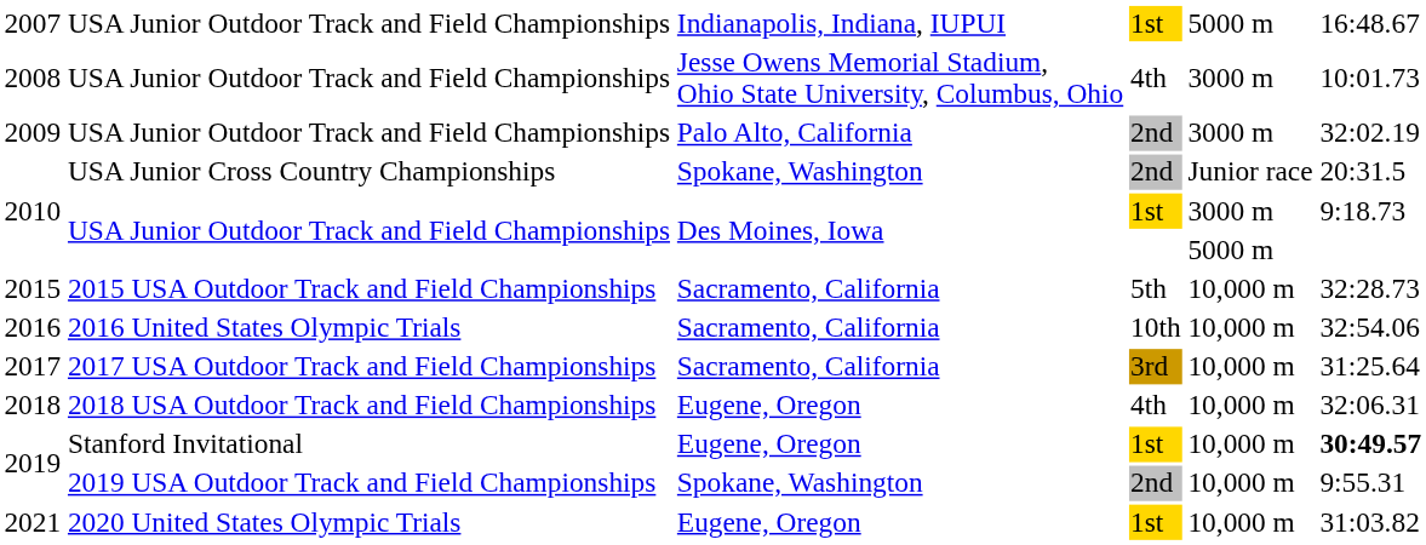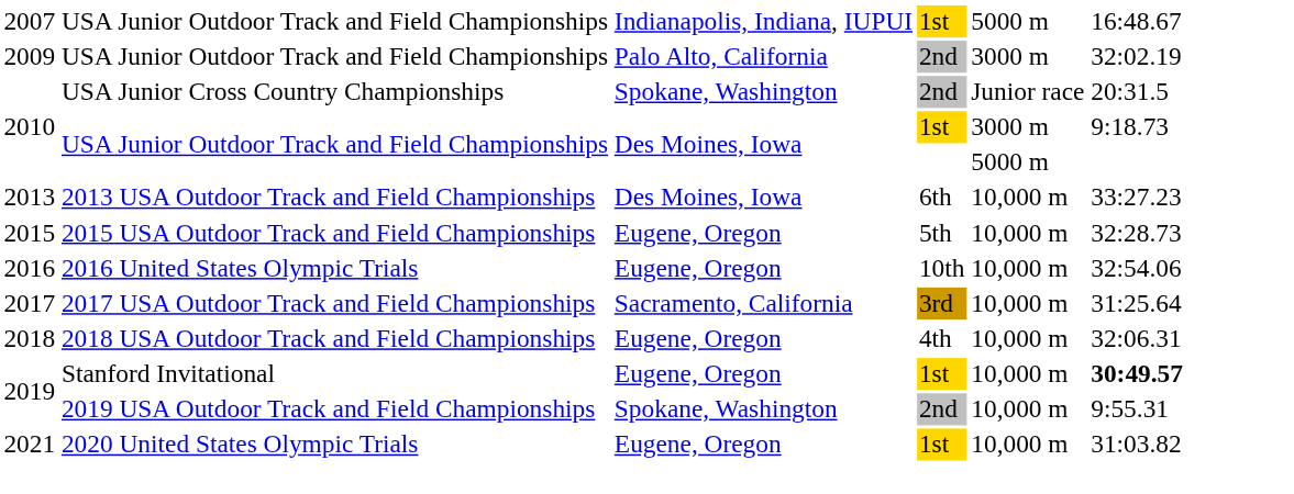 <table>
 <tr>
 <td>2007</td>
 <td>USA Junior Outdoor Track and Field Championships</td>
 <td><a href='#'>Indianapolis, Indiana</a>, <a href='#'>IUPUI</a></td>
 <td bgcolor=gold>1st</td>
 <td>5000 m</td>
 <td>16:48.67</td>
-</tr>
-<tr>
-<td>2008</td>
-<td>USA Junior Outdoor Track and Field Championships</td>
-<td><a href='#'>Jesse Owens Memorial Stadium</a>,<br> <a href='#'>Ohio State University</a>, <a href='#'>Columbus, Ohio</a></td>
-<td>4th</td>
-<td>3000 m</td>
-<td>10:01.73</td>
 </tr>
 <tr>
 <td>2009</td>
 <td>USA Junior Outdoor Track and Field Championships</td>
 <td><a href='#'>Palo Alto, California</a></td>
 <td bgcolor=silver>2nd</td>
 <td>3000 m</td>
 <td>32:02.19</td>
 </tr>
 <tr>
 <td rowspan=3>2010</td>
 <td>USA Junior Cross Country Championships</td>
 <td><a href='#'>Spokane, Washington</a></td>
 <td bgcolor=silver>2nd</td>
 <td>Junior race</td>
 <td>20:31.5</td>
 </tr>
 <tr>
 <td rowspan=2><a href='#'>USA Junior Outdoor Track and Field Championships</a></td>
 <td rowspan=2><a href='#'>Des Moines, Iowa</a></td>
 <td bgcolor=gold>1st</td>
 <td>3000 m</td>
 <td>9:18.73</td>
 </tr>
 <tr>
 <td></td>
 <td>5000 m</td>
 <td></td>
 </tr>
 <tr>
+<td>2013</td>
+<td><a href='#'>2013 USA Outdoor Track and Field Championships</a></td>
+<td><a href='#'>Des Moines, Iowa</a></td>
+<td>6th</td>
+<td>10,000 m</td>
+<td>33:27.23</td>
+</tr>
+<tr>
 <td>2015</td>
 <td><a href='#'>2015 USA Outdoor Track and Field Championships</a></td>
-<td><a href='#'>Sacramento, California</a></td>
+<td><a href='#'>Eugene, Oregon</a></td>
 <td>5th</td>
 <td>10,000 m</td>
 <td>32:28.73</td>
 </tr>
 <tr>
 <td>2016</td>
 <td><a href='#'>2016 United States Olympic Trials</a></td>
-<td><a href='#'>Sacramento, California</a></td>
+<td><a href='#'>Eugene, Oregon</a></td>
 <td>10th</td>
 <td>10,000 m</td>
 <td>32:54.06</td>
 </tr>
 <tr>
 <td>2017</td>
 <td><a href='#'>2017 USA Outdoor Track and Field Championships</a></td>
 <td><a href='#'>Sacramento, California</a></td>
 <td bgcolor=cc9900>3rd</td>
 <td>10,000 m</td>
 <td>31:25.64</td>
 </tr>
 <tr>
 <td>2018</td>
 <td><a href='#'>2018 USA Outdoor Track and Field Championships</a></td>
 <td><a href='#'>Eugene, Oregon</a></td>
 <td>4th</td>
 <td>10,000 m</td>
 <td>32:06.31</td>
 </tr>
 <tr>
 <td rowspan=2>2019</td>
 <td>Stanford Invitational</td>
 <td><a href='#'>Eugene, Oregon</a></td>
 <td style="background-color:gold">1st</td>
 <td>10,000 m</td>
 <td><strong>30:49.57</strong></td>
 </tr>
 <tr>
 <td><a href='#'>2019 USA Outdoor Track and Field Championships</a></td>
 <td><a href='#'>Spokane, Washington</a></td>
 <td style="background-color:silver">2nd</td>
 <td>10,000 m</td>
 <td>9:55.31</td>
 </tr>
 <tr>
 <td>2021</td>
 <td><a href='#'>2020 United States Olympic Trials</a></td>
 <td><a href='#'>Eugene, Oregon</a></td>
 <td style="background-color:gold">1st</td>
 <td>10,000 m</td>
 <td>31:03.82</td>
 </tr>
 </table>
